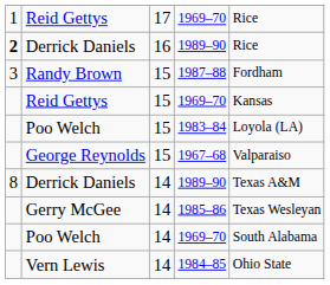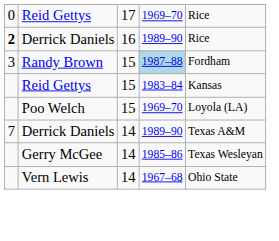 <table class="wikitable">
 <tr>
 </tr>
 <tr>
-<td>1</td>
+<td>0</td>
 <td><a href='#'>Reid Gettys</a></td>
 <td>17</td>
 <td style="font-size:80%;"><a href='#'>1969–70</a></td>
 <td style="font-size:80%;">Rice</td>
 </tr>
 <tr>
 <td><strong>2</strong></td>
 <td>Derrick Daniels</td>
 <td>16</td>
 <td style="font-size:80%;"><a href='#'>1989–90</a></td>
 <td style="font-size:80%;">Rice</td>
 </tr>
 <tr>
 <td>3</td>
 <td><a href='#'>Randy Brown</a></td>
 <td>15</td>
-<td style="font-size:80%;"><a href='#'>1987–88</a></td>
+<td style="background: lightblue; font-size:80%;"><a href='#'>1987–88</a></td>
 <td style="font-size:80%;">Fordham</td>
 </tr>
 <tr>
 <td></td>
 <td><a href='#'>Reid Gettys</a></td>
 <td>15</td>
-<td style="font-size:80%;"><a href='#'>1969–70</a></td>
+<td style="font-size:80%;"><a href='#'>1983–84</a></td>
 <td style="font-size:80%;">Kansas</td>
 </tr>
 <tr>
 <td></td>
 <td>Poo Welch</td>
 <td>15</td>
-<td style="font-size:80%;"><a href='#'>1983–84</a></td>
+<td style="font-size:80%;"><a href='#'>1969–70</a></td>
 <td style="font-size:80%;">Loyola (LA)</td>
 </tr>
 <tr>
-<td></td>
-<td><a href='#'>George Reynolds</a></td>
-<td>15</td>
-<td style="font-size:80%;"><a href='#'>1967–68</a></td>
-<td style="font-size:80%;">Valparaiso</td>
-</tr>
-<tr>
-<td>8</td>
+<td>7</td>
 <td>Derrick Daniels</td>
 <td>14</td>
 <td style="font-size:80%;"><a href='#'>1989–90</a></td>
 <td style="font-size:80%;">Texas A&M</td>
 </tr>
 <tr>
 <td></td>
 <td>Gerry McGee</td>
 <td>14</td>
 <td style="font-size:80%;"><a href='#'>1985–86</a></td>
 <td style="font-size:80%;">Texas Wesleyan</td>
 </tr>
 <tr>
 <td></td>
-<td>Poo Welch</td>
-<td>14</td>
-<td style="font-size:80%;"><a href='#'>1969–70</a></td>
-<td style="font-size:80%;">South Alabama</td>
-</tr>
-<tr>
-<td></td>
 <td>Vern Lewis</td>
 <td>14</td>
-<td style="font-size:80%;"><a href='#'>1984–85</a></td>
+<td style="font-size:80%;"><a href='#'>1967–68</a></td>
 <td style="font-size:80%;">Ohio State</td>
 </tr>
 </table>
